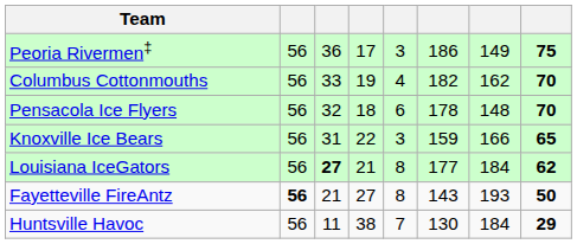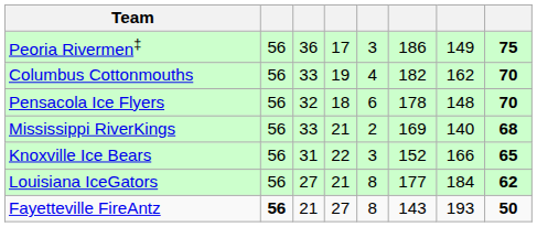 <table class="wikitable">
 <tr>
 <th width="40%">Team</th>
 <th width="5%"></th>
 <th width="5%"></th>
 <th width="5%"></th>
 <th width="5%"></th>
 <th width="7.5%"></th>
 <th width="7.5%"></th>
 <th width="7.5%"></th>
 </tr>
 <tr align=center bgcolor="#CCFFCC">
 <td align=left><a href='#'>Peoria Rivermen</a><sup>‡</sup></td>
 <td>56</td>
 <td>36</td>
 <td>17</td>
 <td>3</td>
 <td>186</td>
 <td>149</td>
 <td><strong>75</strong></td>
 </tr>
 <tr align=center bgcolor="#CCFFCC">
 <td align=left><a href='#'>Columbus Cottonmouths</a></td>
 <td>56</td>
 <td>33</td>
 <td>19</td>
 <td>4</td>
 <td>182</td>
 <td>162</td>
 <td><strong>70</strong></td>
 </tr>
 <tr align=center bgcolor="#CCFFCC">
 <td align=left><a href='#'>Pensacola Ice Flyers</a></td>
 <td>56</td>
 <td>32</td>
 <td>18</td>
 <td>6</td>
 <td>178</td>
 <td>148</td>
 <td><strong>70</strong></td>
 </tr>
 <tr align=center bgcolor="#CCFFCC">
+<td align=left><a href='#'>Mississippi RiverKings</a></td>
+<td>56</td>
+<td>33</td>
+<td>21</td>
+<td>2</td>
+<td>169</td>
+<td>140</td>
+<td><strong>68</strong></td>
+</tr>
+<tr align=center bgcolor="#CCFFCC">
 <td align=left><a href='#'>Knoxville Ice Bears</a></td>
 <td>56</td>
 <td>31</td>
 <td>22</td>
 <td>3</td>
-<td>159</td>
+<td>152</td>
 <td>166</td>
 <td><strong>65</strong></td>
 </tr>
 <tr align=center bgcolor="#CCFFCC">
 <td align=left><a href='#'>Louisiana IceGators</a></td>
 <td>56</td>
-<td><strong>27</strong></td>
+<td>27</td>
 <td>21</td>
 <td>8</td>
 <td>177</td>
 <td>184</td>
 <td><strong>62</strong></td>
 </tr>
 <tr align=center bgcolor=>
 <td align=left><a href='#'>Fayetteville FireAntz</a></td>
 <td><strong>56</strong></td>
 <td>21</td>
 <td>27</td>
 <td>8</td>
 <td>143</td>
 <td>193</td>
 <td><strong>50</strong></td>
 </tr>
-<tr align=center bgcolor=>
-<td align=left><a href='#'>Huntsville Havoc</a></td>
-<td>56</td>
-<td>11</td>
-<td>38</td>
-<td>7</td>
-<td>130</td>
-<td>184</td>
-<td><strong>29</strong></td>
-</tr>
 </table>
